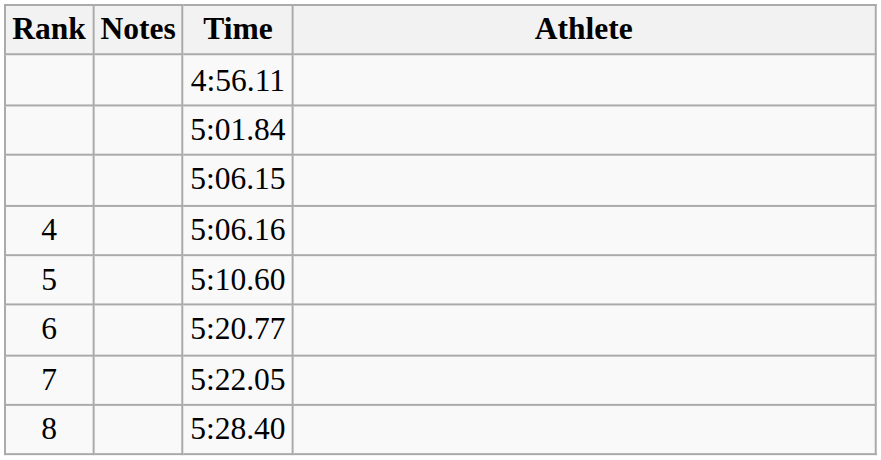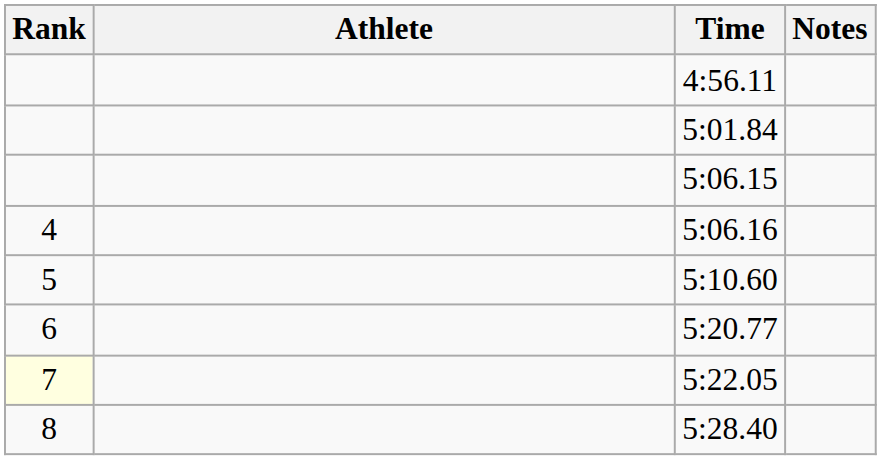 <table class="wikitable" style="text-align:center">
 <tr>
 <th>Rank</th>
+<th Style="width:18em">Athlete</th>
+<th>Time</th>
 <th>Notes</th>
-<th>Time</th>
-<th Style="width:18em">Athlete</th>
 </tr>
 <tr>
 <td></td>
+<td style="text-align:left"></td>
+<td>4:56.11</td>
 <td></td>
-<td>4:56.11</td>
-<td style="text-align:left"></td>
 </tr>
 <tr>
 <td></td>
+<td style="text-align:left"></td>
+<td>5:01.84</td>
 <td></td>
-<td>5:01.84</td>
-<td style="text-align:left"></td>
 </tr>
 <tr>
 <td></td>
+<td style="text-align:left"></td>
+<td>5:06.15</td>
 <td></td>
-<td>5:06.15</td>
-<td style="text-align:left"></td>
 </tr>
 <tr>
 <td>4</td>
+<td style="text-align:left"></td>
+<td>5:06.16</td>
 <td></td>
-<td>5:06.16</td>
-<td style="text-align:left"></td>
 </tr>
 <tr>
 <td>5</td>
+<td style="text-align:left"></td>
+<td>5:10.60</td>
 <td></td>
-<td>5:10.60</td>
-<td style="text-align:left"></td>
 </tr>
 <tr>
 <td>6</td>
+<td style="text-align:left"></td>
+<td>5:20.77</td>
 <td></td>
-<td>5:20.77</td>
-<td style="text-align:left"></td>
 </tr>
 <tr>
-<td>7</td>
+<td style="background: lightyellow;">7</td>
+<td style="text-align:left"></td>
+<td>5:22.05</td>
 <td></td>
-<td>5:22.05</td>
-<td style="text-align:left"></td>
 </tr>
 <tr>
 <td>8</td>
+<td style="text-align:left"></td>
+<td>5:28.40</td>
 <td></td>
-<td>5:28.40</td>
-<td style="text-align:left"></td>
 </tr>
 </table>
